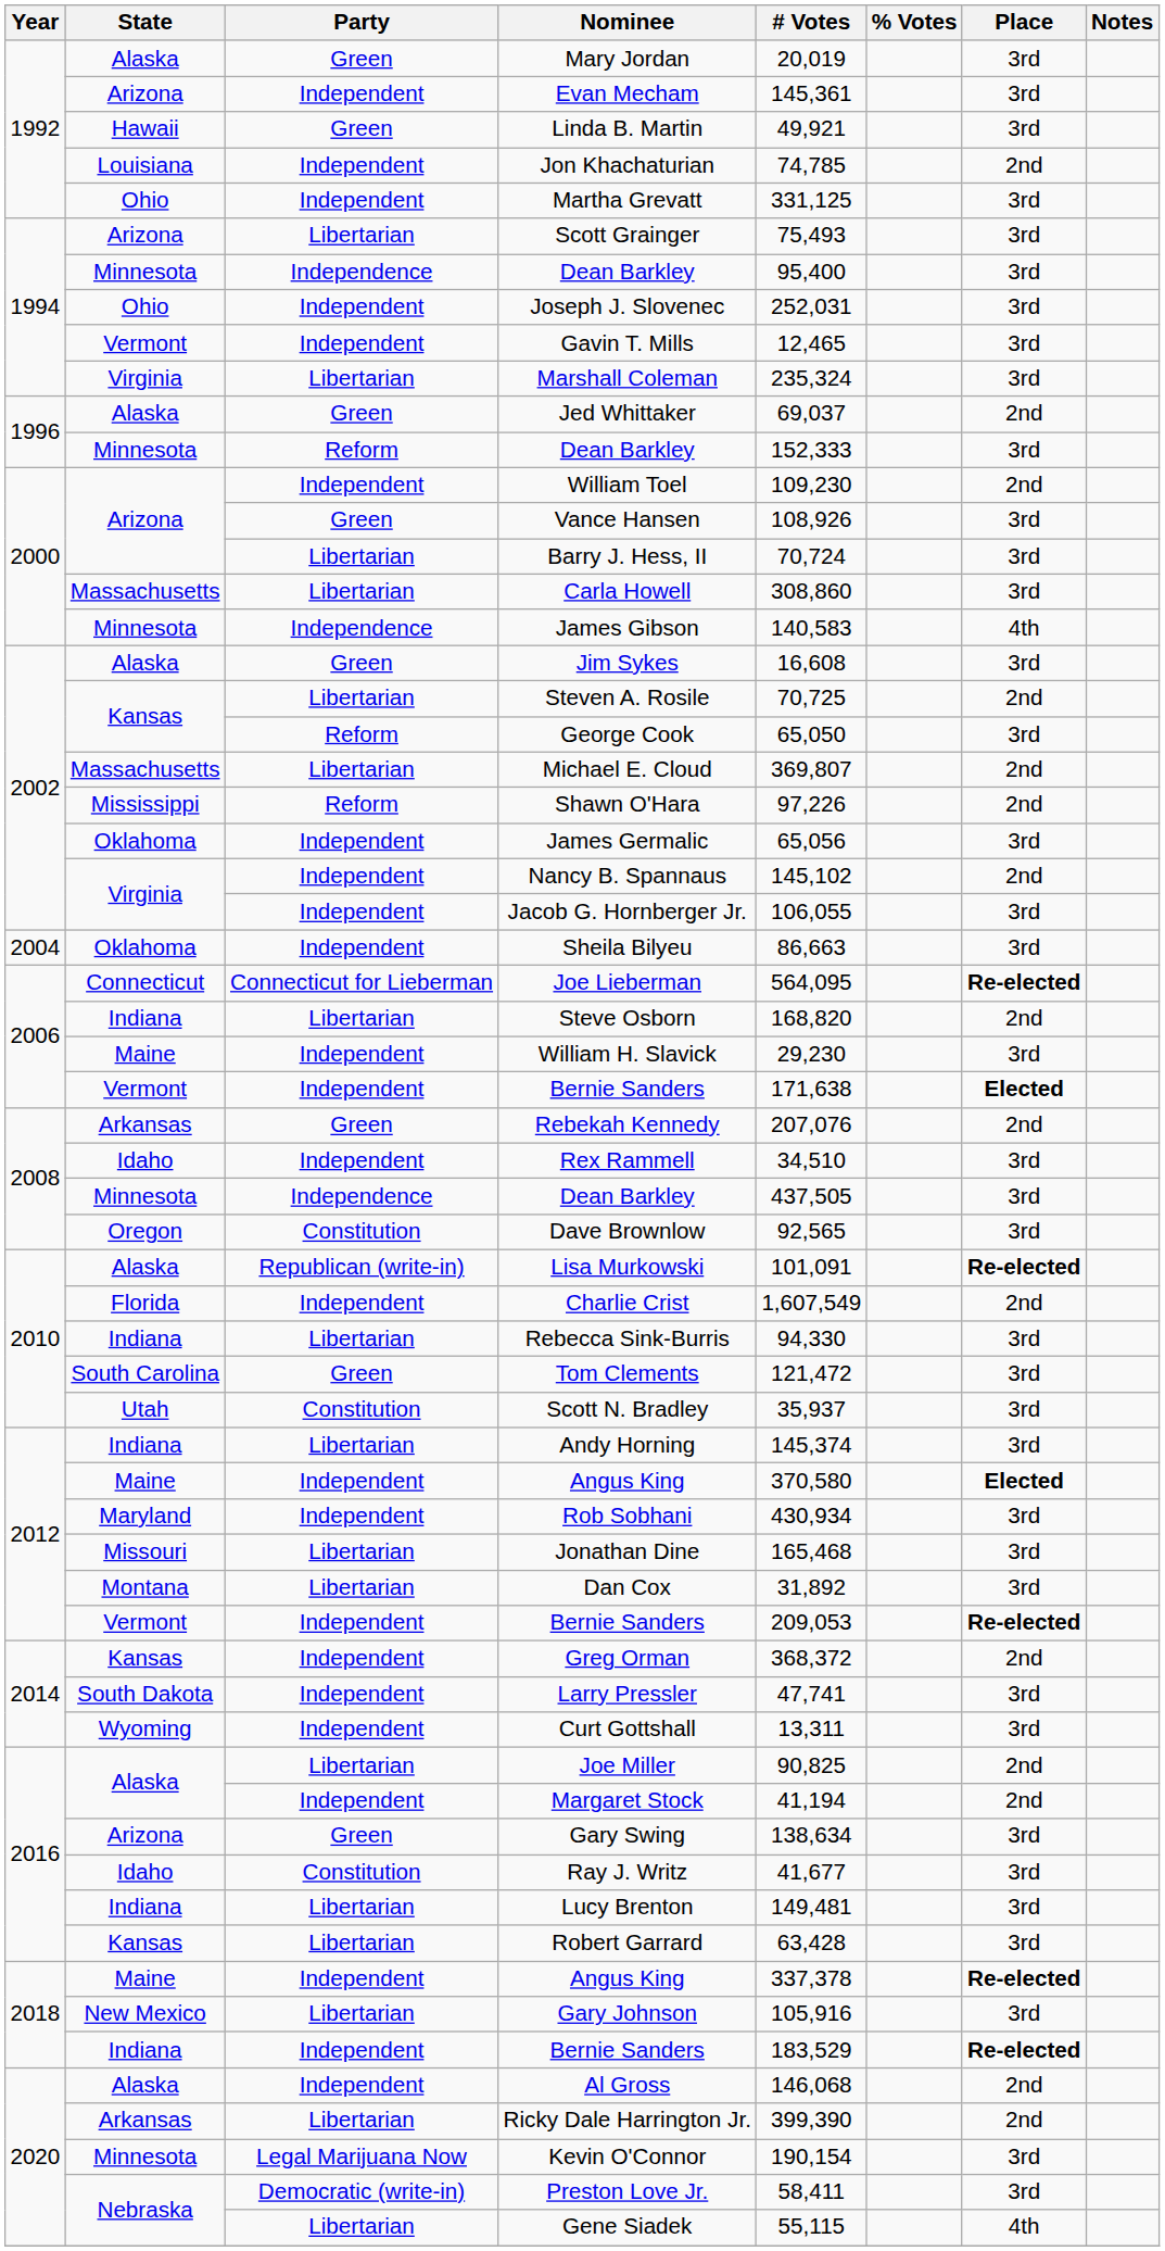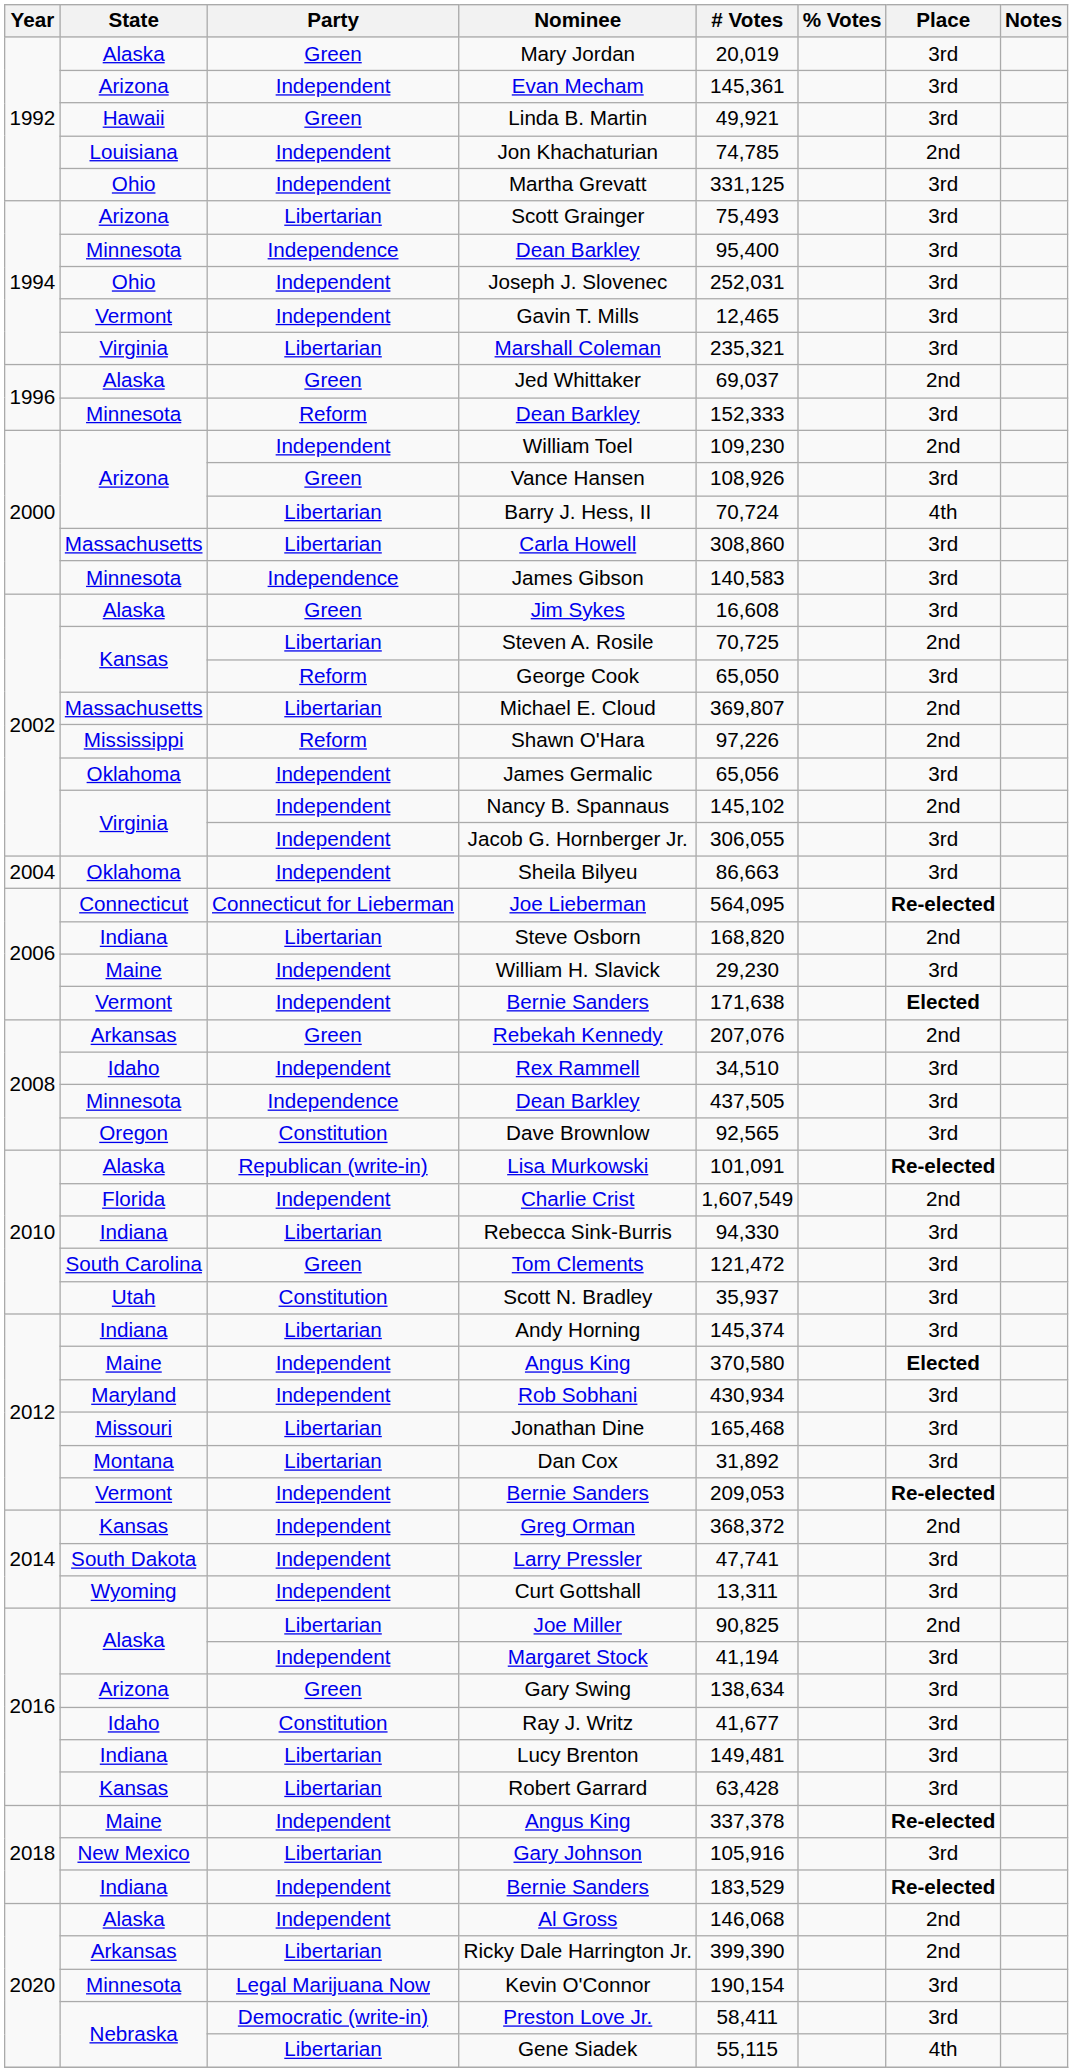 <table class="wikitable sortable" style="text-align:center;" style="width:1050px">
 <tr style="background:lightgrey;">
 <th>Year</th>
 <th>State</th>
 <th>Party</th>
 <th>Nominee</th>
 <th># Votes</th>
 <th>% Votes</th>
 <th>Place</th>
 <th>Notes</th>
 </tr>
 <tr>
 <td rowspan=5>1992</td>
 <td><a href='#'>Alaska</a></td>
 <td><a href='#'>Green</a></td>
 <td>Mary Jordan</td>
 <td>20,019</td>
 <td></td>
 <td>3rd</td>
 <td></td>
 </tr>
 <tr>
 <td><a href='#'>Arizona</a></td>
 <td><a href='#'>Independent</a></td>
 <td><a href='#'>Evan Mecham</a></td>
 <td>145,361</td>
 <td></td>
 <td>3rd</td>
 <td></td>
 </tr>
 <tr>
 <td><a href='#'>Hawaii</a></td>
 <td><a href='#'>Green</a></td>
 <td>Linda B. Martin</td>
 <td>49,921</td>
 <td></td>
 <td>3rd</td>
 <td></td>
 </tr>
 <tr>
 <td><a href='#'>Louisiana</a></td>
 <td><a href='#'>Independent</a></td>
 <td>Jon Khachaturian</td>
 <td>74,785</td>
 <td></td>
 <td>2nd</td>
 <td></td>
 </tr>
 <tr>
 <td><a href='#'>Ohio</a></td>
 <td><a href='#'>Independent</a></td>
 <td>Martha Grevatt</td>
 <td>331,125</td>
 <td></td>
 <td>3rd</td>
 <td></td>
 </tr>
 <tr>
 <td rowspan=5>1994</td>
 <td><a href='#'>Arizona</a></td>
 <td><a href='#'>Libertarian</a></td>
 <td>Scott Grainger</td>
 <td>75,493</td>
 <td></td>
 <td>3rd</td>
 <td></td>
 </tr>
 <tr>
 <td><a href='#'>Minnesota</a></td>
 <td><a href='#'>Independence</a></td>
 <td><a href='#'>Dean Barkley</a></td>
 <td>95,400</td>
 <td></td>
 <td>3rd</td>
 <td></td>
 </tr>
 <tr>
 <td><a href='#'>Ohio</a></td>
 <td><a href='#'>Independent</a></td>
 <td>Joseph J. Slovenec</td>
 <td>252,031</td>
 <td></td>
 <td>3rd</td>
 <td></td>
 </tr>
 <tr>
 <td><a href='#'>Vermont</a></td>
 <td><a href='#'>Independent</a></td>
 <td>Gavin T. Mills</td>
 <td>12,465</td>
 <td></td>
 <td>3rd</td>
 <td></td>
 </tr>
 <tr>
 <td><a href='#'>Virginia</a></td>
 <td><a href='#'>Libertarian</a></td>
 <td><a href='#'>Marshall Coleman</a></td>
-<td>235,324</td>
+<td>235,321</td>
 <td></td>
 <td>3rd</td>
 <td></td>
 </tr>
 <tr>
 <td rowspan=2>1996</td>
 <td><a href='#'>Alaska</a></td>
 <td><a href='#'>Green</a></td>
 <td>Jed Whittaker</td>
 <td>69,037</td>
 <td></td>
 <td>2nd</td>
 <td></td>
 </tr>
 <tr>
 <td><a href='#'>Minnesota</a></td>
 <td><a href='#'>Reform</a></td>
 <td><a href='#'>Dean Barkley</a></td>
 <td>152,333</td>
 <td></td>
 <td>3rd</td>
 <td></td>
 </tr>
 <tr>
 <td rowspan=5>2000</td>
 <td rowspan=3><a href='#'>Arizona</a></td>
 <td><a href='#'>Independent</a></td>
 <td>William Toel</td>
 <td>109,230</td>
 <td></td>
 <td>2nd</td>
 <td></td>
 </tr>
 <tr>
 <td><a href='#'>Green</a></td>
 <td>Vance Hansen</td>
 <td>108,926</td>
 <td></td>
 <td>3rd</td>
 <td></td>
 </tr>
 <tr>
 <td><a href='#'>Libertarian</a></td>
 <td>Barry J. Hess, II</td>
 <td>70,724</td>
 <td></td>
-<td>3rd</td>
+<td>4th</td>
 <td></td>
 </tr>
 <tr>
 <td><a href='#'>Massachusetts</a></td>
 <td><a href='#'>Libertarian</a></td>
 <td><a href='#'>Carla Howell</a></td>
 <td>308,860</td>
 <td></td>
 <td>3rd</td>
 <td></td>
 </tr>
 <tr>
 <td><a href='#'>Minnesota</a></td>
 <td><a href='#'>Independence</a></td>
 <td>James Gibson</td>
 <td>140,583</td>
 <td></td>
-<td>4th</td>
+<td>3rd</td>
 <td></td>
 </tr>
 <tr>
 <td rowspan=8>2002</td>
 <td><a href='#'>Alaska</a></td>
 <td><a href='#'>Green</a></td>
 <td><a href='#'>Jim Sykes</a></td>
 <td>16,608</td>
 <td></td>
 <td>3rd</td>
 <td></td>
 </tr>
 <tr>
 <td rowspan=2><a href='#'>Kansas</a></td>
 <td><a href='#'>Libertarian</a></td>
 <td>Steven A. Rosile</td>
 <td>70,725</td>
 <td></td>
 <td>2nd</td>
 <td></td>
 </tr>
 <tr>
 <td><a href='#'>Reform</a></td>
 <td>George Cook</td>
 <td>65,050</td>
 <td></td>
 <td>3rd</td>
 <td></td>
 </tr>
 <tr>
 <td><a href='#'>Massachusetts</a></td>
 <td><a href='#'>Libertarian</a></td>
 <td>Michael E. Cloud</td>
 <td>369,807</td>
 <td></td>
 <td>2nd</td>
 <td></td>
 </tr>
 <tr>
 <td><a href='#'>Mississippi</a></td>
 <td><a href='#'>Reform</a></td>
 <td>Shawn O'Hara</td>
 <td>97,226</td>
 <td></td>
 <td>2nd</td>
 <td></td>
 </tr>
 <tr>
 <td><a href='#'>Oklahoma</a></td>
 <td><a href='#'>Independent</a></td>
 <td>James Germalic</td>
 <td>65,056</td>
 <td></td>
 <td>3rd</td>
 <td></td>
 </tr>
 <tr>
 <td rowspan=2><a href='#'>Virginia</a></td>
 <td><a href='#'>Independent</a></td>
 <td>Nancy B. Spannaus</td>
 <td>145,102</td>
 <td></td>
 <td>2nd</td>
 <td></td>
 </tr>
 <tr>
 <td><a href='#'>Independent</a></td>
 <td>Jacob G. Hornberger Jr.</td>
-<td>106,055</td>
+<td>306,055</td>
 <td></td>
 <td>3rd</td>
 <td></td>
 </tr>
 <tr>
 <td>2004</td>
 <td><a href='#'>Oklahoma</a></td>
 <td><a href='#'>Independent</a></td>
 <td>Sheila Bilyeu</td>
 <td>86,663</td>
 <td></td>
 <td>3rd</td>
 <td></td>
 </tr>
 <tr>
 <td rowspan=4>2006</td>
 <td><a href='#'>Connecticut</a></td>
 <td><a href='#'>Connecticut for Lieberman</a></td>
 <td><a href='#'>Joe Lieberman</a></td>
 <td>564,095</td>
 <td></td>
 <td><strong>Re-elected</strong></td>
 <td></td>
 </tr>
 <tr>
 <td><a href='#'>Indiana</a></td>
 <td><a href='#'>Libertarian</a></td>
 <td>Steve Osborn</td>
 <td>168,820</td>
 <td></td>
 <td>2nd</td>
 <td></td>
 </tr>
 <tr>
 <td><a href='#'>Maine</a></td>
 <td><a href='#'>Independent</a></td>
 <td>William H. Slavick</td>
 <td>29,230</td>
 <td></td>
 <td>3rd</td>
 <td></td>
 </tr>
 <tr>
 <td><a href='#'>Vermont</a></td>
 <td><a href='#'>Independent</a></td>
 <td><a href='#'>Bernie Sanders</a></td>
 <td>171,638</td>
 <td></td>
 <td><strong>Elected</strong></td>
 <td></td>
 </tr>
 <tr>
 <td rowspan=4>2008</td>
 <td><a href='#'>Arkansas</a></td>
 <td><a href='#'>Green</a></td>
 <td><a href='#'>Rebekah Kennedy</a></td>
 <td>207,076</td>
 <td></td>
 <td>2nd</td>
 <td></td>
 </tr>
 <tr>
 <td><a href='#'>Idaho</a></td>
 <td><a href='#'>Independent</a></td>
 <td><a href='#'>Rex Rammell</a></td>
 <td>34,510</td>
 <td></td>
 <td>3rd</td>
 <td></td>
 </tr>
 <tr>
 <td><a href='#'>Minnesota</a></td>
 <td><a href='#'>Independence</a></td>
 <td><a href='#'>Dean Barkley</a></td>
 <td>437,505</td>
 <td></td>
 <td>3rd</td>
 <td></td>
 </tr>
 <tr>
 <td><a href='#'>Oregon</a></td>
 <td><a href='#'>Constitution</a></td>
 <td>Dave Brownlow</td>
 <td>92,565</td>
 <td></td>
 <td>3rd</td>
 <td></td>
 </tr>
 <tr>
 <td rowspan=5>2010</td>
 <td><a href='#'>Alaska</a></td>
 <td><a href='#'>Republican (write-in)</a></td>
 <td><a href='#'>Lisa Murkowski</a></td>
 <td>101,091</td>
 <td></td>
 <td><strong>Re-elected</strong></td>
 <td></td>
 </tr>
 <tr>
 <td><a href='#'>Florida</a></td>
 <td><a href='#'>Independent</a></td>
 <td><a href='#'>Charlie Crist</a></td>
 <td>1,607,549</td>
 <td></td>
 <td>2nd</td>
 <td></td>
 </tr>
 <tr>
 <td><a href='#'>Indiana</a></td>
 <td><a href='#'>Libertarian</a></td>
 <td>Rebecca Sink-Burris</td>
 <td>94,330</td>
 <td></td>
 <td>3rd</td>
 <td></td>
 </tr>
 <tr>
 <td><a href='#'>South Carolina</a></td>
 <td><a href='#'>Green</a></td>
 <td><a href='#'>Tom Clements</a></td>
 <td>121,472</td>
 <td></td>
 <td>3rd</td>
 <td></td>
 </tr>
 <tr>
 <td><a href='#'>Utah</a></td>
 <td><a href='#'>Constitution</a></td>
 <td>Scott N. Bradley</td>
 <td>35,937</td>
 <td></td>
 <td>3rd</td>
 <td></td>
 </tr>
 <tr>
 <td rowspan=6>2012</td>
 <td><a href='#'>Indiana</a></td>
 <td><a href='#'>Libertarian</a></td>
 <td>Andy Horning</td>
 <td>145,374</td>
 <td></td>
 <td>3rd</td>
 <td></td>
 </tr>
 <tr>
 <td><a href='#'>Maine</a></td>
 <td><a href='#'>Independent</a></td>
 <td><a href='#'>Angus King</a></td>
 <td>370,580</td>
 <td></td>
 <td><strong>Elected</strong></td>
 <td></td>
 </tr>
 <tr>
 <td><a href='#'>Maryland</a></td>
 <td><a href='#'>Independent</a></td>
 <td><a href='#'>Rob Sobhani</a></td>
 <td>430,934</td>
 <td></td>
 <td>3rd</td>
 <td></td>
 </tr>
 <tr>
 <td><a href='#'>Missouri</a></td>
 <td><a href='#'>Libertarian</a></td>
 <td>Jonathan Dine</td>
 <td>165,468</td>
 <td></td>
 <td>3rd</td>
 <td></td>
 </tr>
 <tr>
 <td><a href='#'>Montana</a></td>
 <td><a href='#'>Libertarian</a></td>
 <td>Dan Cox</td>
 <td>31,892</td>
 <td></td>
 <td>3rd</td>
 <td></td>
 </tr>
 <tr>
 <td><a href='#'>Vermont</a></td>
 <td><a href='#'>Independent</a></td>
 <td><a href='#'>Bernie Sanders</a></td>
 <td>209,053</td>
 <td></td>
 <td><strong>Re-elected</strong></td>
 <td></td>
 </tr>
 <tr>
 <td rowspan=3>2014</td>
 <td><a href='#'>Kansas</a></td>
 <td><a href='#'>Independent</a></td>
 <td><a href='#'>Greg Orman</a></td>
 <td>368,372</td>
 <td></td>
 <td>2nd</td>
 <td></td>
 </tr>
 <tr>
 <td><a href='#'>South Dakota</a></td>
 <td><a href='#'>Independent</a></td>
 <td><a href='#'>Larry Pressler</a></td>
 <td>47,741</td>
 <td></td>
 <td>3rd</td>
 <td></td>
 </tr>
 <tr>
 <td><a href='#'>Wyoming</a></td>
 <td><a href='#'>Independent</a></td>
 <td>Curt Gottshall</td>
 <td>13,311</td>
 <td></td>
 <td>3rd</td>
 <td></td>
 </tr>
 <tr>
 <td rowspan=6>2016</td>
 <td rowspan=2><a href='#'>Alaska</a></td>
 <td><a href='#'>Libertarian</a></td>
 <td><a href='#'>Joe Miller</a></td>
 <td>90,825</td>
 <td></td>
 <td>2nd</td>
 <td></td>
 </tr>
 <tr>
 <td><a href='#'>Independent</a></td>
 <td><a href='#'>Margaret Stock</a></td>
 <td>41,194</td>
 <td></td>
-<td>2nd</td>
+<td>3rd</td>
 <td></td>
 </tr>
 <tr>
 <td><a href='#'>Arizona</a></td>
 <td><a href='#'>Green</a></td>
 <td>Gary Swing</td>
 <td>138,634</td>
 <td></td>
 <td>3rd</td>
 <td></td>
 </tr>
 <tr>
 <td><a href='#'>Idaho</a></td>
 <td><a href='#'>Constitution</a></td>
 <td>Ray J. Writz</td>
 <td>41,677</td>
 <td></td>
 <td>3rd</td>
 <td></td>
 </tr>
 <tr>
 <td><a href='#'>Indiana</a></td>
 <td><a href='#'>Libertarian</a></td>
 <td>Lucy Brenton</td>
 <td>149,481</td>
 <td></td>
 <td>3rd</td>
 <td></td>
 </tr>
 <tr>
 <td><a href='#'>Kansas</a></td>
 <td><a href='#'>Libertarian</a></td>
 <td>Robert Garrard</td>
 <td>63,428</td>
 <td></td>
 <td>3rd</td>
 <td></td>
 </tr>
 <tr>
 <td rowspan=3>2018</td>
 <td><a href='#'>Maine</a></td>
 <td><a href='#'>Independent</a></td>
 <td><a href='#'>Angus King</a></td>
 <td>337,378</td>
 <td></td>
 <td><strong>Re-elected</strong></td>
 <td></td>
 </tr>
 <tr>
 <td><a href='#'>New Mexico</a></td>
 <td><a href='#'>Libertarian</a></td>
 <td><a href='#'>Gary Johnson</a></td>
 <td>105,916</td>
 <td></td>
 <td>3rd</td>
 <td></td>
 </tr>
 <tr>
 <td><a href='#'>Indiana</a></td>
 <td><a href='#'>Independent</a></td>
 <td><a href='#'>Bernie Sanders</a></td>
 <td>183,529</td>
 <td></td>
 <td><strong>Re-elected</strong></td>
 <td></td>
 </tr>
 <tr>
 <td rowspan=5>2020</td>
 <td><a href='#'>Alaska</a></td>
 <td><a href='#'>Independent</a></td>
 <td><a href='#'>Al Gross</a></td>
 <td>146,068</td>
 <td></td>
 <td>2nd</td>
 <td></td>
 </tr>
 <tr>
 <td><a href='#'>Arkansas</a></td>
 <td><a href='#'>Libertarian</a></td>
 <td>Ricky Dale Harrington Jr.</td>
 <td>399,390</td>
 <td></td>
 <td>2nd</td>
 <td></td>
 </tr>
 <tr>
 <td><a href='#'>Minnesota</a></td>
 <td><a href='#'>Legal Marijuana Now</a></td>
 <td>Kevin O'Connor</td>
 <td>190,154</td>
 <td></td>
 <td>3rd</td>
 <td></td>
 </tr>
 <tr>
 <td rowspan=2><a href='#'>Nebraska</a></td>
 <td><a href='#'>Democratic (write-in)</a></td>
 <td><a href='#'>Preston Love Jr.</a></td>
 <td>58,411</td>
 <td></td>
 <td>3rd</td>
 <td></td>
 </tr>
 <tr>
 <td><a href='#'>Libertarian</a></td>
 <td>Gene Siadek</td>
 <td>55,115</td>
 <td></td>
 <td>4th</td>
 <td></td>
 </tr>
 <tr>
 </tr>
 </table>
